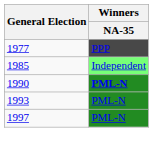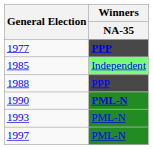 <table class="wikitable">
 <tr>
 <th rowspan="2">General Election</th>
 <th>Winners</th>
 </tr>
 <tr>
 <th>NA-35</th>
 </tr>
 <tr>
 <td><a href='#'>1977</a></td>
-<td bgcolor=#484848><a href='#'>PPP</a></td>
+<td bgcolor=#484848><strong><a href='#'>PPP</a></strong></td>
 </tr>
 <tr>
 <td><a href='#'>1985</a></td>
 <td bgcolor=#77ff77><a href='#'>Independent</a></td>
+</tr>
+<tr>
+<td><a href='#'>1988</a></td>
+<td bgcolor=#484848><a href='#'>PPP</a></td>
 </tr>
 <tr>
 <td><a href='#'>1990</a></td>
 <td bgcolor=#228b22><strong><a href='#'>PML-N</a></strong></td>
 </tr>
 <tr>
 <td><a href='#'>1993</a></td>
 <td bgcolor=#228b22><a href='#'>PML-N</a></td>
 </tr>
 <tr>
 <td><a href='#'>1997</a></td>
 <td bgcolor=#228b22><a href='#'>PML-N</a></td>
 </tr>
 </table>
